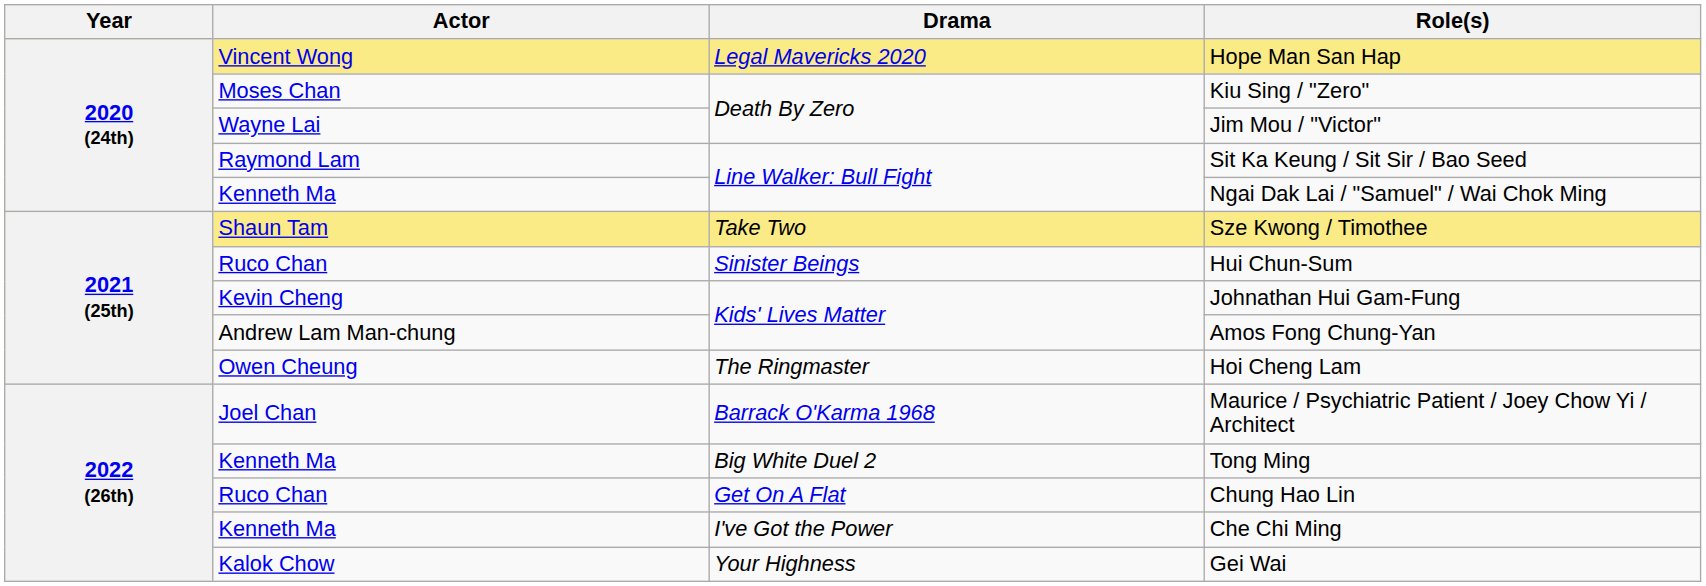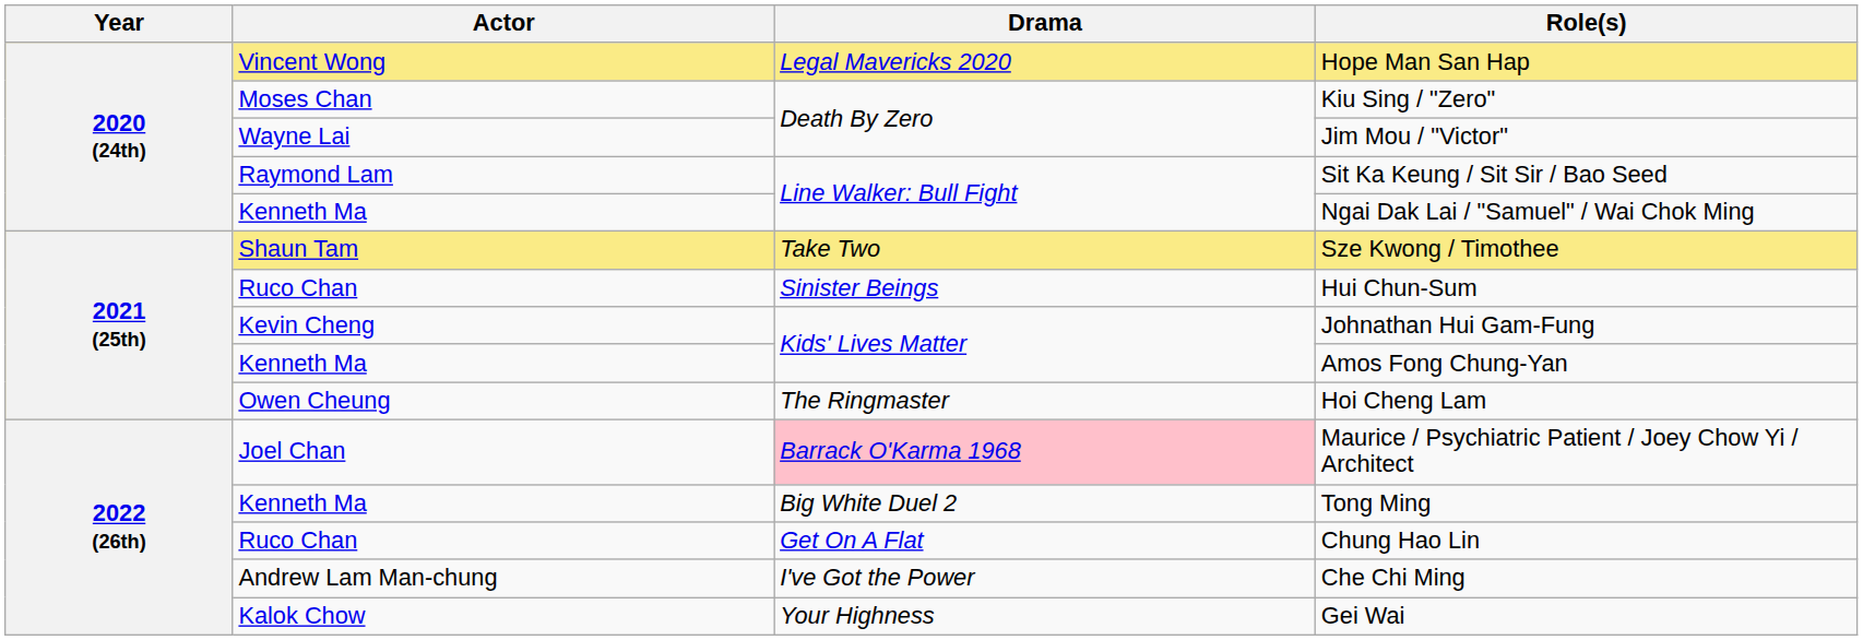 <table class="wikitable">
 <tr>
 <th width="8%">Year</th>
 <th width="19%">Actor</th>
 <th width="19%">Drama</th>
 <th width="19%">Role(s)</th>
 </tr>
 <tr style="background:#FAEB86">
 <th rowspan="5"><strong><a href='#'>2020</a></strong><br><small>(24th)</small></th>
 <td><a href='#'>Vincent Wong</a> </td>
 <td><em><a href='#'>Legal Mavericks 2020</a></em></td>
 <td>Hope Man San Hap</td>
 </tr>
 <tr>
 <td><a href='#'>Moses Chan</a></td>
 <td rowspan="2"><em>Death By Zero</em></td>
 <td>Kiu Sing / "Zero"</td>
 </tr>
 <tr>
 <td><a href='#'>Wayne Lai</a></td>
 <td>Jim Mou / "Victor"</td>
 </tr>
 <tr>
 <td><a href='#'>Raymond Lam</a></td>
 <td rowspan="2"><em><a href='#'>Line Walker: Bull Fight</a></em></td>
 <td>Sit Ka Keung / Sit Sir / Bao Seed</td>
 </tr>
 <tr>
 <td><a href='#'>Kenneth Ma</a></td>
 <td>Ngai Dak Lai / "Samuel" / Wai Chok Ming</td>
 </tr>
 <tr style="background:#FAEB86">
 <th rowspan="5"><strong><a href='#'>2021</a></strong><br><small>(25th)</small></th>
 <td><a href='#'>Shaun Tam</a> </td>
 <td><em>Take Two</em></td>
 <td>Sze Kwong / Timothee</td>
 </tr>
 <tr>
 <td><a href='#'>Ruco Chan</a></td>
 <td><em><a href='#'>Sinister Beings</a></em></td>
 <td>Hui Chun-Sum</td>
 </tr>
 <tr>
 <td><a href='#'>Kevin Cheng</a></td>
 <td rowspan="2"><em><a href='#'>Kids' Lives Matter</a></em></td>
 <td>Johnathan Hui Gam-Fung</td>
 </tr>
 <tr>
-<td>Andrew Lam Man-chung</td>
+<td><a href='#'>Kenneth Ma</a></td>
 <td>Amos Fong Chung-Yan</td>
 </tr>
 <tr>
 <td><a href='#'>Owen Cheung</a></td>
 <td><em>The Ringmaster</em></td>
 <td>Hoi Cheng Lam</td>
 </tr>
 <tr>
 <th rowspan="5"><strong><a href='#'>2022</a></strong><br><small>(26th)</small></th>
 <td><a href='#'>Joel Chan</a> </td>
-<td><em><a href='#'>Barrack O'Karma 1968</a></em></td>
+<td style="background: pink;"><em><a href='#'>Barrack O'Karma 1968</a></em></td>
 <td>Maurice / Psychiatric Patient / Joey Chow Yi / Architect</td>
 </tr>
 <tr>
 <td><a href='#'>Kenneth Ma</a></td>
 <td><em>Big White Duel 2</em></td>
 <td>Tong Ming</td>
 </tr>
 <tr>
 <td><a href='#'>Ruco Chan</a></td>
 <td><em><a href='#'>Get On A Flat</a></em></td>
 <td>Chung Hao Lin</td>
 </tr>
 <tr>
-<td><a href='#'>Kenneth Ma</a></td>
+<td>Andrew Lam Man-chung</td>
 <td><em>I've Got the Power</em></td>
 <td>Che Chi Ming</td>
 </tr>
 <tr>
 <td><a href='#'>Kalok Chow</a></td>
 <td><em>Your Highness</em></td>
 <td>Gei Wai</td>
 </tr>
 </table>
